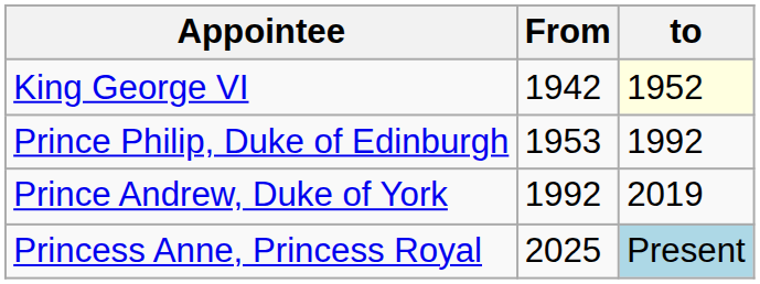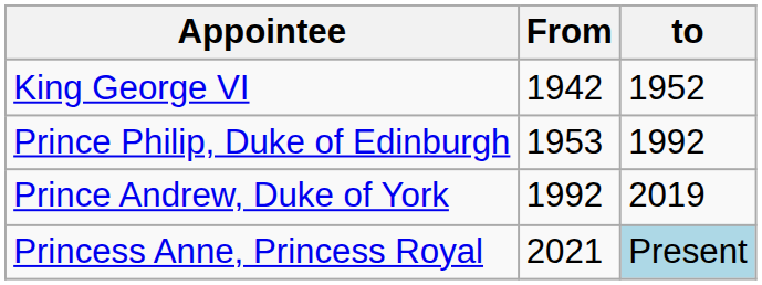 <table class="wikitable">
 <tr>
 <th>Appointee</th>
 <th>From</th>
 <th>to</th>
 </tr>
 <tr>
 <td><a href='#'>King George VI</a></td>
 <td>1942</td>
-<td style="background: lightyellow;">1952</td>
+<td>1952</td>
 </tr>
 <tr>
 <td><a href='#'>Prince Philip, Duke of Edinburgh</a></td>
 <td>1953</td>
 <td>1992</td>
 </tr>
 <tr>
 <td><a href='#'>Prince Andrew, Duke of York</a></td>
 <td>1992</td>
 <td>2019</td>
 </tr>
 <tr>
 <td><a href='#'>Princess Anne, Princess Royal</a></td>
-<td>2025</td>
+<td>2021</td>
 <td style="background: lightblue;">Present</td>
 </tr>
 </table>
